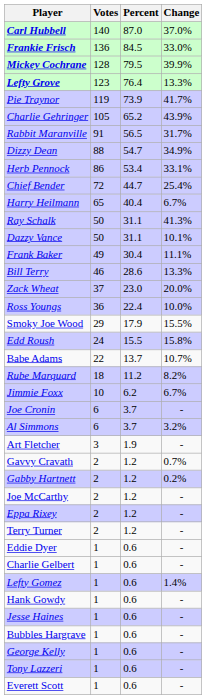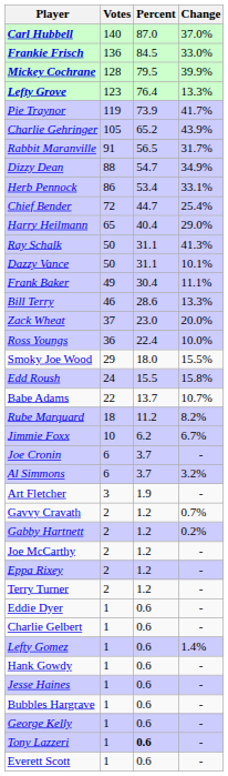 <table class="wikitable">
 <tr>
 <th>Player</th>
 <th>Votes</th>
 <th>Percent</th>
 <th>Change</th>
 </tr>
 <tr bgcolor="#ccffcc">
 <td><strong><em><a href='#'>Carl Hubbell</a></em></strong></td>
 <td>140</td>
 <td>87.0</td>
 <td align="left"> 37.0%</td>
 </tr>
 <tr bgcolor="#ccffcc">
 <td><strong><em><a href='#'>Frankie Frisch</a></em></strong></td>
 <td>136</td>
 <td>84.5</td>
 <td align="left"> 33.0%</td>
 </tr>
 <tr bgcolor="#ccffcc">
 <td><strong><em><a href='#'>Mickey Cochrane</a></em></strong></td>
 <td>128</td>
 <td>79.5</td>
 <td align="left"> 39.9%</td>
 </tr>
 <tr bgcolor="#ccffcc">
 <td><strong><em><a href='#'>Lefty Grove</a></em></strong></td>
 <td>123</td>
 <td>76.4</td>
 <td align="left"> 13.3%</td>
 </tr>
 <tr bgcolor="#ccccff">
 <td><em><a href='#'>Pie Traynor</a></em></td>
 <td>119</td>
 <td>73.9</td>
 <td align="left"> 41.7%</td>
 </tr>
 <tr bgcolor="#ccccff">
 <td><em><a href='#'>Charlie Gehringer</a></em></td>
 <td>105</td>
 <td>65.2</td>
 <td align="left"> 43.9%</td>
 </tr>
 <tr bgcolor="#ccccff">
 <td><em><a href='#'>Rabbit Maranville</a></em></td>
 <td>91</td>
 <td>56.5</td>
 <td align="left"> 31.7%</td>
 </tr>
 <tr bgcolor="#ccccff">
 <td><em><a href='#'>Dizzy Dean</a></em></td>
 <td>88</td>
 <td>54.7</td>
 <td align="left"> 34.9%</td>
 </tr>
 <tr bgcolor="#ccccff">
 <td><em><a href='#'>Herb Pennock</a></em></td>
 <td>86</td>
 <td>53.4</td>
 <td align="left"> 33.1%</td>
 </tr>
 <tr bgcolor="#ccccff">
 <td><em><a href='#'>Chief Bender</a></em></td>
 <td>72</td>
 <td>44.7</td>
 <td align="left"> 25.4%</td>
 </tr>
 <tr bgcolor="#ccccff">
 <td><em><a href='#'>Harry Heilmann</a></em></td>
 <td>65</td>
 <td>40.4</td>
-<td align="left"> 6.7%</td>
+<td align="left"> 29.0%</td>
 </tr>
 <tr bgcolor="#ccccff">
 <td><em><a href='#'>Ray Schalk</a></em></td>
 <td>50</td>
 <td>31.1</td>
 <td align="left"> 41.3%</td>
 </tr>
 <tr bgcolor="#ccccff">
 <td><em><a href='#'>Dazzy Vance</a></em></td>
 <td>50</td>
 <td>31.1</td>
 <td align="left"> 10.1%</td>
 </tr>
 <tr bgcolor="#ccccff">
 <td><em><a href='#'>Frank Baker</a></em></td>
 <td>49</td>
 <td>30.4</td>
 <td align="left"> 11.1%</td>
 </tr>
 <tr bgcolor="#ccccff">
 <td><em><a href='#'>Bill Terry</a></em></td>
 <td>46</td>
 <td>28.6</td>
 <td align="left"> 13.3%</td>
 </tr>
 <tr bgcolor="#ccccff">
 <td><em><a href='#'>Zack Wheat</a></em></td>
 <td>37</td>
 <td>23.0</td>
 <td align="left"> 20.0%</td>
 </tr>
 <tr bgcolor="#ccccff">
 <td><em><a href='#'>Ross Youngs</a></em></td>
 <td>36</td>
 <td>22.4</td>
 <td align="left"> 10.0%</td>
 </tr>
 <tr>
 <td><a href='#'>Smoky Joe Wood</a></td>
 <td>29</td>
-<td>17.9</td>
+<td>18.0</td>
 <td align="left"> 15.5%</td>
 </tr>
 <tr bgcolor="#ccccff">
 <td><em><a href='#'>Edd Roush</a></em></td>
 <td>24</td>
 <td>15.5</td>
 <td align="left"> 15.8%</td>
 </tr>
 <tr>
 <td><a href='#'>Babe Adams</a></td>
 <td>22</td>
 <td>13.7</td>
 <td align="left"> 10.7%</td>
 </tr>
 <tr bgcolor="#ccccff">
 <td><em><a href='#'>Rube Marquard</a></em></td>
 <td>18</td>
 <td>11.2</td>
 <td align="left"> 8.2%</td>
 </tr>
 <tr bgcolor="#ccccff">
 <td><em><a href='#'>Jimmie Foxx</a></em></td>
 <td>10</td>
 <td>6.2</td>
 <td align="left"> 6.7%</td>
 </tr>
 <tr bgcolor="#ccccff">
 <td><em><a href='#'>Joe Cronin</a></em></td>
 <td>6</td>
 <td>3.7</td>
 <td align=center>-</td>
 </tr>
 <tr bgcolor="#ccccff">
 <td><em><a href='#'>Al Simmons</a></em></td>
 <td>6</td>
 <td>3.7</td>
 <td align="left"> 3.2%</td>
 </tr>
 <tr>
 <td><a href='#'>Art Fletcher</a></td>
 <td>3</td>
 <td>1.9</td>
 <td align=center>-</td>
 </tr>
 <tr>
 <td><a href='#'>Gavvy Cravath</a></td>
 <td>2</td>
 <td>1.2</td>
 <td align="left"> 0.7%</td>
 </tr>
 <tr bgcolor="#ccccff">
 <td><em><a href='#'>Gabby Hartnett</a></em></td>
 <td>2</td>
 <td>1.2</td>
 <td align="left"> 0.2%</td>
 </tr>
 <tr>
 <td><a href='#'>Joe McCarthy</a></td>
 <td>2</td>
 <td>1.2</td>
 <td align=center>-</td>
 </tr>
 <tr bgcolor="#ccccff">
 <td><em><a href='#'>Eppa Rixey</a></em></td>
 <td>2</td>
 <td>1.2</td>
 <td align=center>-</td>
 </tr>
 <tr>
 <td><a href='#'>Terry Turner</a></td>
 <td>2</td>
 <td>1.2</td>
 <td align=center>-</td>
 </tr>
 <tr>
 <td><a href='#'>Eddie Dyer</a></td>
 <td>1</td>
 <td>0.6</td>
 <td align=center>-</td>
 </tr>
 <tr>
 <td><a href='#'>Charlie Gelbert</a></td>
 <td>1</td>
 <td>0.6</td>
 <td align=center>-</td>
 </tr>
 <tr bgcolor="#ccccff">
 <td><em><a href='#'>Lefty Gomez</a></em></td>
 <td>1</td>
 <td>0.6</td>
 <td align="left"> 1.4%</td>
 </tr>
 <tr>
 <td><a href='#'>Hank Gowdy</a></td>
 <td>1</td>
 <td>0.6</td>
 <td align=center>-</td>
 </tr>
 <tr bgcolor="#ccccff">
 <td><em><a href='#'>Jesse Haines</a></em></td>
 <td>1</td>
 <td>0.6</td>
 <td align=center>-</td>
 </tr>
 <tr>
 <td><a href='#'>Bubbles Hargrave</a></td>
 <td>1</td>
 <td>0.6</td>
 <td align=center>-</td>
 </tr>
 <tr bgcolor="#ccccff">
 <td><em><a href='#'>George Kelly</a></em></td>
 <td>1</td>
 <td>0.6</td>
 <td align=center>-</td>
 </tr>
 <tr bgcolor="#ccccff">
 <td><em><a href='#'>Tony Lazzeri</a></em></td>
 <td>1</td>
-<td>0.6</td>
+<td><strong>0.6</strong></td>
 <td align=center>-</td>
 </tr>
 <tr>
 <td><a href='#'>Everett Scott</a></td>
 <td>1</td>
 <td>0.6</td>
 <td align=center>-</td>
 </tr>
 </table>
